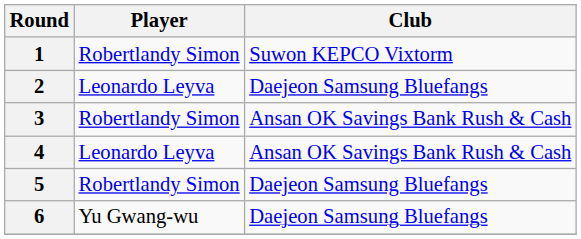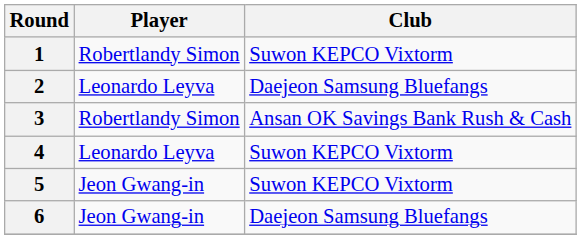 <table class=wikitable>
 <tr>
 <th>Round</th>
 <th>Player</th>
 <th>Club</th>
 </tr>
 <tr>
 <th>1</th>
 <td> <a href='#'>Robertlandy Simon</a></td>
 <td><a href='#'>Suwon KEPCO Vixtorm</a></td>
 </tr>
 <tr>
 <th>2</th>
 <td> <a href='#'>Leonardo Leyva</a></td>
 <td><a href='#'>Daejeon Samsung Bluefangs</a></td>
 </tr>
 <tr>
 <th>3</th>
 <td> <a href='#'>Robertlandy Simon</a></td>
 <td><a href='#'>Ansan OK Savings Bank Rush & Cash</a></td>
 </tr>
 <tr>
 <th>4</th>
 <td> <a href='#'>Leonardo Leyva</a></td>
-<td><a href='#'>Ansan OK Savings Bank Rush & Cash</a></td>
+<td><a href='#'>Suwon KEPCO Vixtorm</a></td>
 </tr>
 <tr>
 <th>5</th>
-<td> <a href='#'>Robertlandy Simon</a></td>
-<td><a href='#'>Daejeon Samsung Bluefangs</a></td>
+<td> <a href='#'>Jeon Gwang-in</a></td>
+<td><a href='#'>Suwon KEPCO Vixtorm</a></td>
 </tr>
 <tr>
 <th>6</th>
-<td> Yu Gwang-wu</td>
+<td> <a href='#'>Jeon Gwang-in</a></td>
 <td><a href='#'>Daejeon Samsung Bluefangs</a></td>
 </tr>
 <tr>
 </tr>
 </table>
